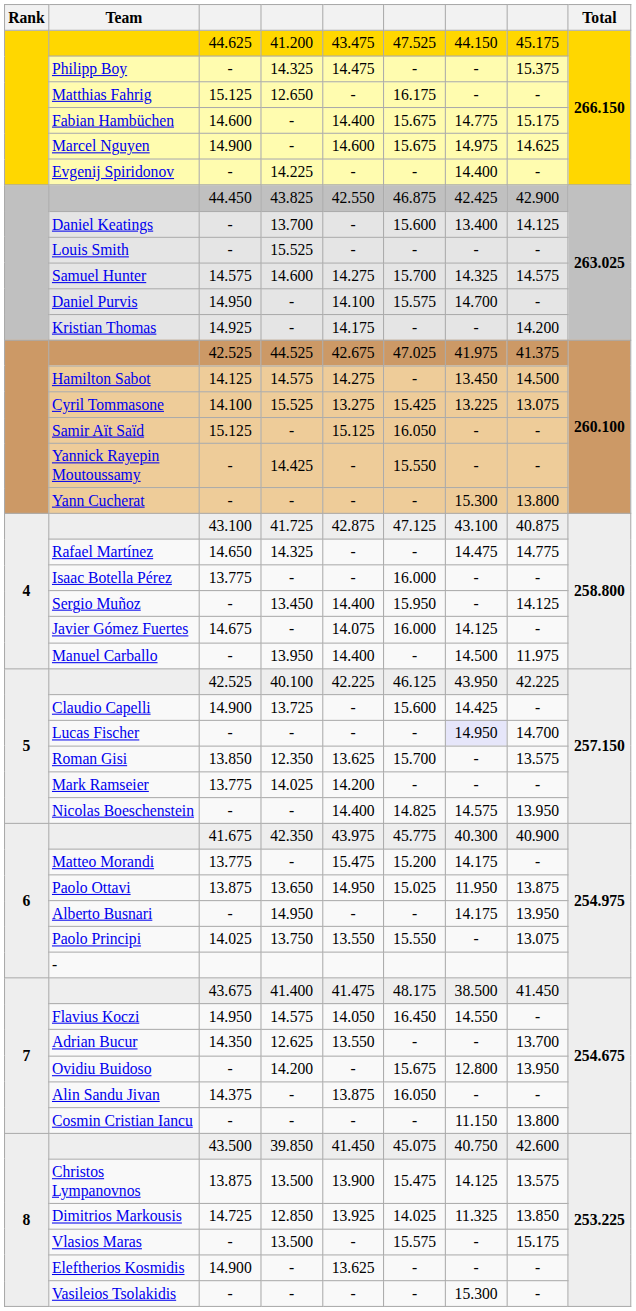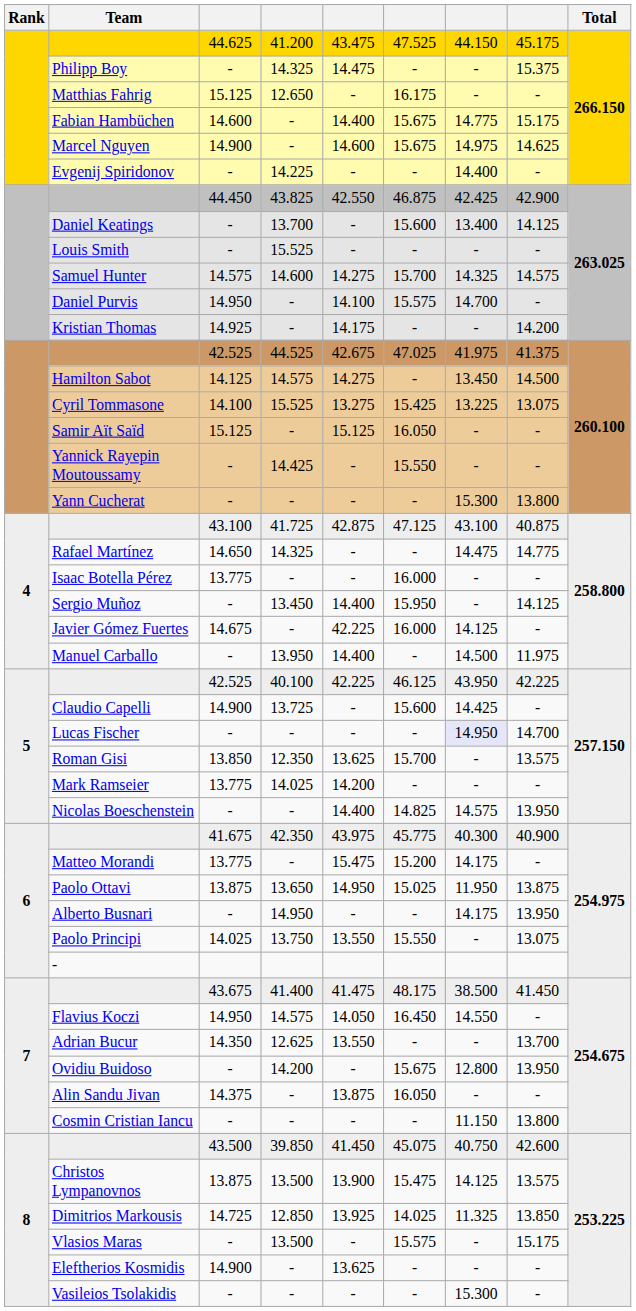 <table class="wikitable" style="text-align:center; font-size:95%">
 <tr>
 <th width="5%">Rank</th>
 <th width="25%">Team</th>
 <th width="10%"></th>
 <th width="10%"></th>
 <th width="10%"></th>
 <th width="10%"></th>
 <th width="10%"></th>
 <th width="10%"></th>
 <th width="10%">Total</th>
 </tr>
 <tr bgcolor=gold>
 <td rowspan=6></td>
 <td align="left"><strong></strong></td>
 <td>44.625</td>
 <td>41.200</td>
 <td>43.475</td>
 <td>47.525</td>
 <td>44.150</td>
 <td>45.175</td>
 <td rowspan=6><strong>266.150</strong></td>
 </tr>
 <tr bgcolor=fffcaf>
 <td align="left"><a href='#'>Philipp Boy</a></td>
 <td>-</td>
 <td>14.325</td>
 <td>14.475</td>
 <td>-</td>
 <td>-</td>
 <td>15.375</td>
 </tr>
 <tr bgcolor=fffcaf>
 <td align="left"><a href='#'>Matthias Fahrig</a></td>
 <td>15.125</td>
 <td>12.650</td>
 <td>-</td>
 <td>16.175</td>
 <td>-</td>
 <td>-</td>
 </tr>
 <tr bgcolor=fffcaf>
 <td align="left"><a href='#'>Fabian Hambüchen</a></td>
 <td>14.600</td>
 <td>-</td>
 <td>14.400</td>
 <td>15.675</td>
 <td>14.775</td>
 <td>15.175</td>
 </tr>
 <tr bgcolor=fffcaf>
 <td align="left"><a href='#'>Marcel Nguyen</a></td>
 <td>14.900</td>
 <td>-</td>
 <td>14.600</td>
 <td>15.675</td>
 <td>14.975</td>
 <td>14.625</td>
 </tr>
 <tr bgcolor=fffcaf>
 <td align="left"><a href='#'>Evgenij Spiridonov</a></td>
 <td>-</td>
 <td>14.225</td>
 <td>-</td>
 <td>-</td>
 <td>14.400</td>
 <td>-</td>
 </tr>
 <tr bgcolor=silver>
 <td rowspan=6></td>
 <td align="left"><strong></strong></td>
 <td>44.450</td>
 <td>43.825</td>
 <td>42.550</td>
 <td>46.875</td>
 <td>42.425</td>
 <td>42.900</td>
 <td rowspan=6><strong>263.025</strong></td>
 </tr>
 <tr bgcolor=e5e5e5>
 <td align="left"><a href='#'>Daniel Keatings</a></td>
 <td>-</td>
 <td>13.700</td>
 <td>-</td>
 <td>15.600</td>
 <td>13.400</td>
 <td>14.125</td>
 </tr>
 <tr bgcolor=e5e5e5>
 <td align="left"><a href='#'>Louis Smith</a></td>
 <td>-</td>
 <td>15.525</td>
 <td>-</td>
 <td>-</td>
 <td>-</td>
 <td>-</td>
 </tr>
 <tr bgcolor=e5e5e5>
 <td align="left"><a href='#'>Samuel Hunter</a></td>
 <td>14.575</td>
 <td>14.600</td>
 <td>14.275</td>
 <td>15.700</td>
 <td>14.325</td>
 <td>14.575</td>
 </tr>
 <tr bgcolor=e5e5e5>
 <td align="left"><a href='#'>Daniel Purvis</a></td>
 <td>14.950</td>
 <td>-</td>
 <td>14.100</td>
 <td>15.575</td>
 <td>14.700</td>
 <td>-</td>
 </tr>
 <tr bgcolor=e5e5e5>
 <td align="left"><a href='#'>Kristian Thomas</a></td>
 <td>14.925</td>
 <td>-</td>
 <td>14.175</td>
 <td>-</td>
 <td>-</td>
 <td>14.200</td>
 </tr>
 <tr bgcolor=cc9966>
 <td rowspan=6></td>
 <td align="left"><strong></strong></td>
 <td>42.525</td>
 <td>44.525</td>
 <td>42.675</td>
 <td>47.025</td>
 <td>41.975</td>
 <td>41.375</td>
 <td rowspan=6><strong>260.100</strong></td>
 </tr>
 <tr bgcolor=eecc99>
 <td align="left"><a href='#'>Hamilton Sabot</a></td>
 <td>14.125</td>
 <td>14.575</td>
 <td>14.275</td>
 <td>-</td>
 <td>13.450</td>
 <td>14.500</td>
 </tr>
 <tr bgcolor=eecc99>
 <td align="left"><a href='#'>Cyril Tommasone</a></td>
 <td>14.100</td>
 <td>15.525</td>
 <td>13.275</td>
 <td>15.425</td>
 <td>13.225</td>
 <td>13.075</td>
 </tr>
 <tr bgcolor=eecc99>
 <td align="left"><a href='#'>Samir Aït Saïd</a></td>
 <td>15.125</td>
 <td>-</td>
 <td>15.125</td>
 <td>16.050</td>
 <td>-</td>
 <td>-</td>
 </tr>
 <tr bgcolor=eecc99>
 <td align="left"><a href='#'>Yannick Rayepin Moutoussamy</a></td>
 <td>-</td>
 <td>14.425</td>
 <td>-</td>
 <td>15.550</td>
 <td>-</td>
 <td>-</td>
 </tr>
 <tr bgcolor=eecc99>
 <td align="left"><a href='#'>Yann Cucherat</a></td>
 <td>-</td>
 <td>-</td>
 <td>-</td>
 <td>-</td>
 <td>15.300</td>
 <td>13.800</td>
 </tr>
 <tr bgcolor=eeeeee>
 <td rowspan=6><strong>4</strong></td>
 <td align="left"><strong></strong></td>
 <td>43.100</td>
 <td>41.725</td>
 <td>42.875</td>
 <td>47.125</td>
 <td>43.100</td>
 <td>40.875</td>
 <td rowspan=6><strong>258.800</strong></td>
 </tr>
 <tr>
 <td align="left"><a href='#'>Rafael Martínez</a></td>
 <td>14.650</td>
 <td>14.325</td>
 <td>-</td>
 <td>-</td>
 <td>14.475</td>
 <td>14.775</td>
 </tr>
 <tr>
 <td align="left"><a href='#'>Isaac Botella Pérez</a></td>
 <td>13.775</td>
 <td>-</td>
 <td>-</td>
 <td>16.000</td>
 <td>-</td>
 <td>-</td>
 </tr>
 <tr>
 <td align="left"><a href='#'>Sergio Muñoz</a></td>
 <td>-</td>
 <td>13.450</td>
 <td>14.400</td>
 <td>15.950</td>
 <td>-</td>
 <td>14.125</td>
 </tr>
 <tr>
 <td align="left"><a href='#'>Javier Gómez Fuertes</a></td>
 <td>14.675</td>
 <td>-</td>
-<td>14.075</td>
+<td>42.225</td>
 <td>16.000</td>
 <td>14.125</td>
 <td>-</td>
 </tr>
 <tr>
 <td align="left"><a href='#'>Manuel Carballo</a></td>
 <td>-</td>
 <td>13.950</td>
 <td>14.400</td>
 <td>-</td>
 <td>14.500</td>
 <td>11.975</td>
 </tr>
 <tr bgcolor=eeeeee>
 <td rowspan=6><strong>5</strong></td>
 <td align="left"><strong></strong></td>
 <td>42.525</td>
 <td>40.100</td>
 <td>42.225</td>
 <td>46.125</td>
 <td>43.950</td>
 <td>42.225</td>
 <td rowspan=6><strong>257.150</strong></td>
 </tr>
 <tr>
 <td align="left"><a href='#'>Claudio Capelli</a></td>
 <td>14.900</td>
 <td>13.725</td>
 <td>-</td>
 <td>15.600</td>
 <td>14.425</td>
 <td>-</td>
 </tr>
 <tr>
 <td align="left"><a href='#'>Lucas Fischer</a></td>
 <td>-</td>
 <td>-</td>
 <td>-</td>
 <td>-</td>
 <td style="background: lavender;">14.950</td>
 <td>14.700</td>
 </tr>
 <tr>
 <td align="left"><a href='#'>Roman Gisi</a></td>
 <td>13.850</td>
 <td>12.350</td>
 <td>13.625</td>
 <td>15.700</td>
 <td>-</td>
 <td>13.575</td>
 </tr>
 <tr>
 <td align="left"><a href='#'>Mark Ramseier</a></td>
 <td>13.775</td>
 <td>14.025</td>
 <td>14.200</td>
 <td>-</td>
 <td>-</td>
 <td>-</td>
 </tr>
 <tr>
 <td align="left"><a href='#'>Nicolas Boeschenstein</a></td>
 <td>-</td>
 <td>-</td>
 <td>14.400</td>
 <td>14.825</td>
 <td>14.575</td>
 <td>13.950</td>
 </tr>
 <tr bgcolor=eeeeee>
 <td rowspan=6><strong>6</strong></td>
 <td align="left"><strong></strong></td>
 <td>41.675</td>
 <td>42.350</td>
 <td>43.975</td>
 <td>45.775</td>
 <td>40.300</td>
 <td>40.900</td>
 <td rowspan=6><strong>254.975</strong></td>
 </tr>
 <tr>
 <td align="left"><a href='#'>Matteo Morandi</a></td>
 <td>13.775</td>
 <td>-</td>
 <td>15.475</td>
 <td>15.200</td>
 <td>14.175</td>
 <td>-</td>
 </tr>
 <tr>
 <td align="left"><a href='#'>Paolo Ottavi</a></td>
 <td>13.875</td>
 <td>13.650</td>
 <td>14.950</td>
 <td>15.025</td>
 <td>11.950</td>
 <td>13.875</td>
 </tr>
 <tr>
 <td align="left"><a href='#'>Alberto Busnari</a></td>
 <td>-</td>
 <td>14.950</td>
 <td>-</td>
 <td>-</td>
 <td>14.175</td>
 <td>13.950</td>
 </tr>
 <tr>
 <td align="left"><a href='#'>Paolo Principi</a></td>
 <td>14.025</td>
 <td>13.750</td>
 <td>13.550</td>
 <td>15.550</td>
 <td>-</td>
 <td>13.075</td>
 </tr>
 <tr>
 <td align="left">-</td>
 <td></td>
 <td></td>
 <td></td>
 <td></td>
 <td></td>
 <td></td>
 </tr>
 <tr bgcolor=eeeeee>
 <td rowspan=6><strong>7</strong></td>
 <td align="left"><strong></strong></td>
 <td>43.675</td>
 <td>41.400</td>
 <td>41.475</td>
 <td>48.175</td>
 <td>38.500</td>
 <td>41.450</td>
 <td rowspan=6><strong>254.675</strong></td>
 </tr>
 <tr>
 <td align="left"><a href='#'>Flavius Koczi</a></td>
 <td>14.950</td>
 <td>14.575</td>
 <td>14.050</td>
 <td>16.450</td>
 <td>14.550</td>
 <td>-</td>
 </tr>
 <tr>
 <td align="left"><a href='#'>Adrian Bucur</a></td>
 <td>14.350</td>
 <td>12.625</td>
 <td>13.550</td>
 <td>-</td>
 <td>-</td>
 <td>13.700</td>
 </tr>
 <tr>
 <td align="left"><a href='#'>Ovidiu Buidoso</a></td>
 <td>-</td>
 <td>14.200</td>
 <td>-</td>
 <td>15.675</td>
 <td>12.800</td>
 <td>13.950</td>
 </tr>
 <tr>
 <td align="left"><a href='#'>Alin Sandu Jivan</a></td>
 <td>14.375</td>
 <td>-</td>
 <td>13.875</td>
 <td>16.050</td>
 <td>-</td>
 <td>-</td>
 </tr>
 <tr>
 <td align="left"><a href='#'>Cosmin Cristian Iancu</a></td>
 <td>-</td>
 <td>-</td>
 <td>-</td>
 <td>-</td>
 <td>11.150</td>
 <td>13.800</td>
 </tr>
 <tr bgcolor=eeeeee>
 <td rowspan=6><strong>8</strong></td>
 <td align="left"><strong></strong></td>
 <td>43.500</td>
 <td>39.850</td>
 <td>41.450</td>
 <td>45.075</td>
 <td>40.750</td>
 <td>42.600</td>
 <td rowspan=6><strong>253.225</strong></td>
 </tr>
 <tr>
 <td align="left"><a href='#'>Christos Lympanovnos</a></td>
 <td>13.875</td>
 <td>13.500</td>
 <td>13.900</td>
 <td>15.475</td>
 <td>14.125</td>
 <td>13.575</td>
 </tr>
 <tr>
 <td align="left"><a href='#'>Dimitrios Markousis</a></td>
 <td>14.725</td>
 <td>12.850</td>
 <td>13.925</td>
 <td>14.025</td>
 <td>11.325</td>
 <td>13.850</td>
 </tr>
 <tr>
 <td align="left"><a href='#'>Vlasios Maras</a></td>
 <td>-</td>
 <td>13.500</td>
 <td>-</td>
 <td>15.575</td>
 <td>-</td>
 <td>15.175</td>
 </tr>
 <tr>
 <td align="left"><a href='#'>Eleftherios Kosmidis</a></td>
 <td>14.900</td>
 <td>-</td>
 <td>13.625</td>
 <td>-</td>
 <td>-</td>
 <td>-</td>
 </tr>
 <tr>
 <td align="left"><a href='#'>Vasileios Tsolakidis</a></td>
 <td>-</td>
 <td>-</td>
 <td>-</td>
 <td>-</td>
 <td>15.300</td>
 <td>-</td>
 </tr>
 </table>
